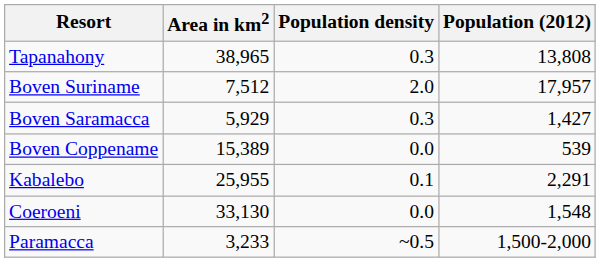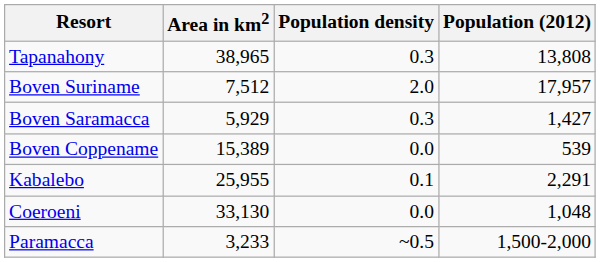 <table class="wikitable sortable" style="text-align:right;">
 <tr>
 <th>Resort</th>
 <th>Area in km<sup>2</sup></th>
 <th>Population density</th>
 <th>Population (2012)</th>
 </tr>
 <tr>
 <td align="left"><a href='#'>Tapanahony</a></td>
 <td>38,965</td>
 <td>0.3</td>
 <td>13,808</td>
 </tr>
 <tr>
 <td align="left"><a href='#'>Boven Suriname</a></td>
 <td>7,512</td>
 <td>2.0</td>
 <td>17,957</td>
 </tr>
 <tr>
 <td align="left"><a href='#'>Boven Saramacca</a></td>
 <td>5,929</td>
 <td>0.3</td>
 <td>1,427</td>
 </tr>
 <tr>
 <td align="left"><a href='#'>Boven Coppename</a></td>
 <td>15,389</td>
 <td>0.0</td>
 <td>539</td>
 </tr>
 <tr>
 <td align="left"><a href='#'>Kabalebo</a></td>
 <td>25,955</td>
 <td>0.1</td>
 <td>2,291</td>
 </tr>
 <tr>
 <td align="left"><a href='#'>Coeroeni</a></td>
 <td>33,130</td>
 <td>0.0</td>
-<td>1,548</td>
+<td>1,048</td>
 </tr>
 <tr>
 <td align="left"><a href='#'>Paramacca</a></td>
 <td>3,233</td>
 <td>~0.5</td>
 <td>1,500-2,000</td>
 </tr>
 </table>
